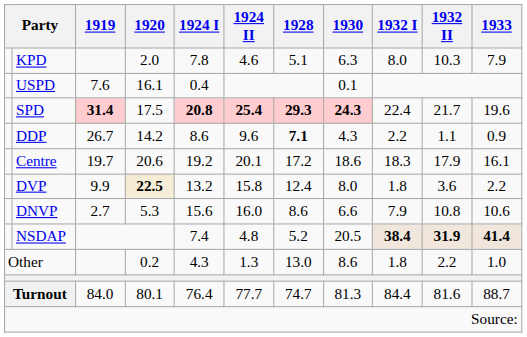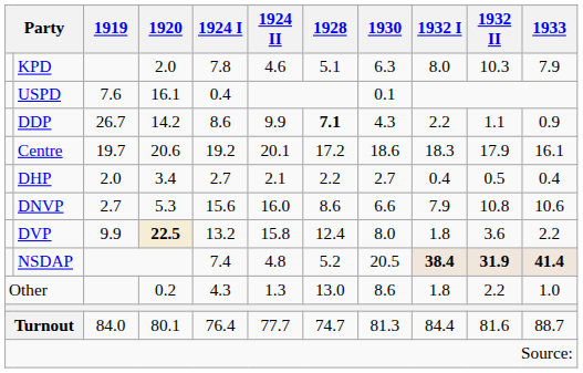 <table class=wikitable style="font-size:90%; text-align:center">
 <tr>
 <th style="width:60px" colspan=2>Party</th>
 <th style="width:40px"><a href='#'>1919</a></th>
 <th style="width:40px"><a href='#'>1920</a></th>
 <th style="width:40px"><a href='#'>1924 I</a></th>
 <th style="width:40px"><a href='#'>1924 II</a></th>
 <th style="width:40px"><a href='#'>1928</a></th>
 <th style="width:40px"><a href='#'>1930</a></th>
 <th style="width:40px"><a href='#'>1932 I</a></th>
 <th style="width:40px"><a href='#'>1932 II</a></th>
 <th style="width:40px"><a href='#'>1933</a></th>
 </tr>
 <tr>
 <td bgcolor=></td>
 <td align=left><a href='#'>KPD</a></td>
 <td></td>
 <td>2.0</td>
 <td>7.8</td>
 <td>4.6</td>
 <td>5.1</td>
 <td>6.3</td>
 <td>8.0</td>
 <td>10.3</td>
 <td>7.9</td>
 </tr>
 <tr>
 <td bgcolor=></td>
 <td align=left><a href='#'>USPD</a></td>
 <td>7.6</td>
 <td>16.1</td>
 <td>0.4</td>
 <td colspan=2></td>
 <td>0.1</td>
 </tr>
 <tr>
 <td bgcolor=></td>
-<td align=left><a href='#'>SPD</a></td>
-<td bgcolor=#FFCCCF><strong>31.4</strong></td>
-<td>17.5</td>
-<td bgcolor=#FFCCCF><strong>20.8</strong></td>
-<td bgcolor=#FFCCCF><strong>25.4</strong></td>
-<td bgcolor=#FFCCCF><strong>29.3</strong></td>
-<td bgcolor=#FFCCCF><strong>24.3</strong></td>
-<td>22.4</td>
-<td>21.7</td>
-<td>19.6</td>
-</tr>
-<tr>
-<td bgcolor=></td>
 <td align=left><a href='#'>DDP</a></td>
 <td>26.7</td>
 <td>14.2</td>
 <td>8.6</td>
-<td>9.6</td>
+<td>9.9</td>
 <td><strong>7.1</strong></td>
 <td>4.3</td>
 <td>2.2</td>
 <td>1.1</td>
 <td>0.9</td>
 </tr>
 <tr>
 <td bgcolor=></td>
 <td align=left><a href='#'>Centre</a></td>
 <td>19.7</td>
 <td>20.6</td>
 <td>19.2</td>
 <td>20.1</td>
 <td>17.2</td>
 <td>18.6</td>
 <td>18.3</td>
 <td>17.9</td>
 <td>16.1</td>
 </tr>
 <tr>
 <td bgcolor=></td>
-<td align=left><a href='#'>DVP</a></td>
-<td>9.9</td>
-<td bgcolor=#F5EDD6><strong>22.5</strong></td>
-<td>13.2</td>
-<td>15.8</td>
-<td>12.4</td>
-<td>8.0</td>
-<td>1.8</td>
-<td>3.6</td>
+<td align=left><a href='#'>DHP</a></td>
+<td>2.0</td>
+<td>3.4</td>
+<td>2.7</td>
+<td>2.1</td>
 <td>2.2</td>
+<td>2.7</td>
+<td>0.4</td>
+<td>0.5</td>
+<td>0.4</td>
 </tr>
 <tr>
 <td bgcolor=></td>
 <td align=left><a href='#'>DNVP</a></td>
 <td>2.7</td>
 <td>5.3</td>
 <td>15.6</td>
 <td>16.0</td>
 <td>8.6</td>
 <td>6.6</td>
 <td>7.9</td>
 <td>10.8</td>
 <td>10.6</td>
+</tr>
+<tr>
+<td bgcolor=></td>
+<td align=left><a href='#'>DVP</a></td>
+<td>9.9</td>
+<td bgcolor=#F5EDD6><strong>22.5</strong></td>
+<td>13.2</td>
+<td>15.8</td>
+<td>12.4</td>
+<td>8.0</td>
+<td>1.8</td>
+<td>3.6</td>
+<td>2.2</td>
 </tr>
 <tr>
 <td bgcolor=></td>
 <td align=left><a href='#'>NSDAP</a></td>
 <td colspan=2></td>
 <td>7.4</td>
 <td>4.8</td>
 <td>5.2</td>
 <td>20.5</td>
 <td bgcolor=#F0E6DB><strong>38.4</strong></td>
 <td bgcolor=#F0E6DB><strong>31.9</strong></td>
 <td bgcolor=#F0E6DB><strong>41.4</strong></td>
 </tr>
 <tr>
 <td colspan=2 align=left>Other</td>
 <td></td>
 <td>0.2</td>
 <td>4.3</td>
 <td>1.3</td>
 <td>13.0</td>
 <td>8.6</td>
 <td>1.8</td>
 <td>2.2</td>
 <td>1.0</td>
 </tr>
 <tr>
 <th colspan=11></th>
 </tr>
 <tr>
 <th colspan=2 align=left>Turnout</th>
 <td>84.0</td>
 <td>80.1</td>
 <td>76.4</td>
 <td>77.7</td>
 <td>74.7</td>
 <td>81.3</td>
 <td>84.4</td>
 <td>81.6</td>
 <td>88.7</td>
 </tr>
 <tr>
 <td colspan=11 align=right>Source: </td>
 </tr>
 </table>
